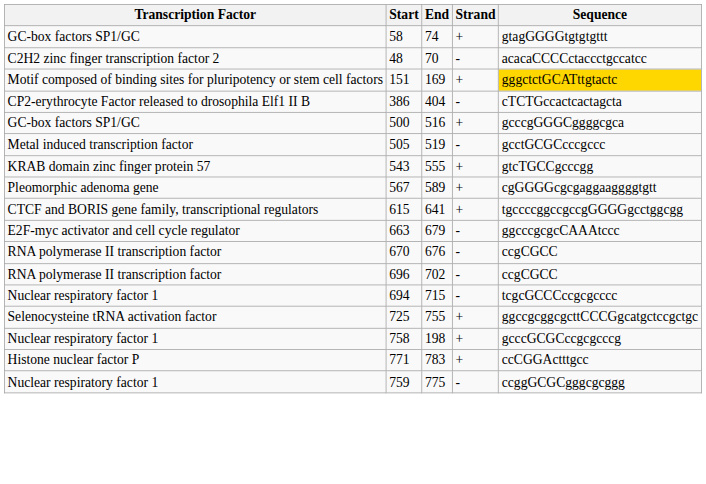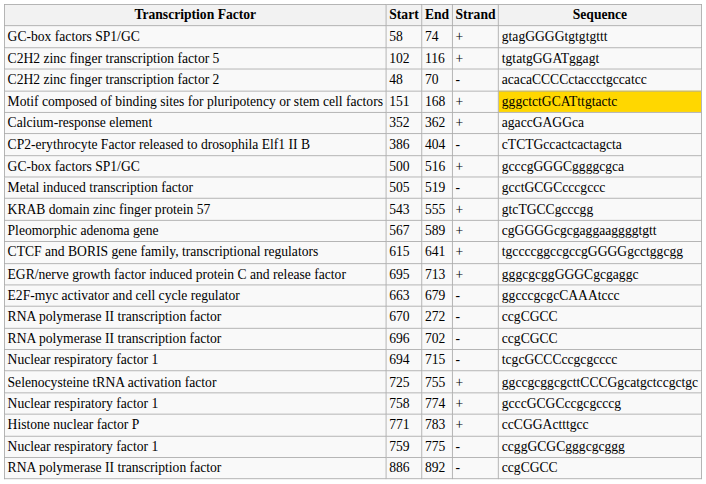 <table class="wikitable sortable">
 <tr>
 <th>Transcription Factor</th>
 <th>Start</th>
 <th>End</th>
 <th>Strand</th>
 <th>Sequence</th>
 </tr>
 <tr>
 <td>GC-box factors SP1/GC</td>
 <td>58</td>
 <td>74</td>
 <td>+</td>
 <td>gtagGGGGtgtgtgttt</td>
 </tr>
 <tr>
+<td>C2H2 zinc finger transcription factor 5</td>
+<td>102</td>
+<td>116</td>
+<td>+</td>
+<td>tgtatgGGATggagt</td>
+</tr>
+<tr>
 <td>C2H2 zinc finger transcription factor 2</td>
 <td>48</td>
 <td>70</td>
 <td>-</td>
 <td>acacaCCCCctaccctgccatcc</td>
 </tr>
 <tr>
 <td>Motif composed of binding sites for pluripotency or stem cell factors</td>
 <td>151</td>
-<td>169</td>
+<td>168</td>
 <td>+</td>
 <td style="background: gold;">gggctctGCATttgtactc</td>
+</tr>
+<tr>
+<td>Calcium-response element</td>
+<td>352</td>
+<td>362</td>
+<td>+</td>
+<td>agaccGAGGca</td>
 </tr>
 <tr>
 <td>CP2-erythrocyte Factor released to drosophila Elf1 II B</td>
 <td>386</td>
 <td>404</td>
 <td>-</td>
 <td>cTCTGccactcactagcta</td>
 </tr>
 <tr>
 <td>GC-box factors SP1/GC</td>
 <td>500</td>
 <td>516</td>
 <td>+</td>
 <td>gcccgGGGCggggcgca</td>
 </tr>
 <tr>
 <td>Metal induced transcription factor</td>
 <td>505</td>
 <td>519</td>
 <td>-</td>
 <td>gcctGCGCcccgccc</td>
 </tr>
 <tr>
 <td>KRAB domain zinc finger protein 57</td>
 <td>543</td>
 <td>555</td>
 <td>+</td>
 <td>gtcTGCCgcccgg</td>
 </tr>
 <tr>
 <td>Pleomorphic adenoma gene</td>
 <td>567</td>
 <td>589</td>
 <td>+</td>
 <td>cgGGGGcgcgaggaaggggtgtt</td>
 </tr>
 <tr>
 <td>CTCF and BORIS gene family, transcriptional regulators</td>
 <td>615</td>
 <td>641</td>
 <td>+</td>
 <td>tgccccggccgccgGGGGgcctggcgg</td>
 </tr>
 <tr>
+<td>EGR/nerve growth factor induced protein C and release factor</td>
+<td>695</td>
+<td>713</td>
+<td>+</td>
+<td>gggcgcggGGGCgcgaggc</td>
+</tr>
+<tr>
 <td>E2F-myc activator and cell cycle regulator</td>
 <td>663</td>
 <td>679</td>
 <td>-</td>
 <td>ggcccgcgcCAAAtccc</td>
 </tr>
 <tr>
 <td>RNA polymerase II transcription factor</td>
 <td>670</td>
-<td>676</td>
+<td>272</td>
 <td>-</td>
 <td>ccgCGCC</td>
 </tr>
 <tr>
 <td>RNA polymerase II transcription factor</td>
 <td>696</td>
 <td>702</td>
 <td>-</td>
 <td>ccgCGCC</td>
 </tr>
 <tr>
 <td>Nuclear respiratory factor 1</td>
 <td>694</td>
 <td>715</td>
 <td>-</td>
 <td>tcgcGCCCccgcgcccc</td>
 </tr>
 <tr>
 <td>Selenocysteine tRNA activation factor</td>
 <td>725</td>
 <td>755</td>
 <td>+</td>
 <td>ggccgcggcgcttCCCGgcatgctccgctgc</td>
 </tr>
 <tr>
 <td>Nuclear respiratory factor 1</td>
 <td>758</td>
-<td>198</td>
+<td>774</td>
 <td>+</td>
 <td>gcccGCGCccgcgcccg</td>
 </tr>
 <tr>
 <td>Histone nuclear factor P</td>
 <td>771</td>
 <td>783</td>
 <td>+</td>
 <td>ccCGGActttgcc</td>
 </tr>
 <tr>
 <td>Nuclear respiratory factor 1</td>
 <td>759</td>
 <td>775</td>
 <td>-</td>
 <td>ccggGCGCgggcgcggg</td>
 </tr>
+<tr>
+<td>RNA polymerase II transcription factor</td>
+<td>886</td>
+<td>892</td>
+<td>-</td>
+<td>ccgCGCC</td>
+</tr>
 </table>
